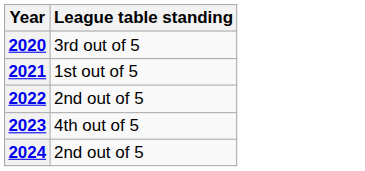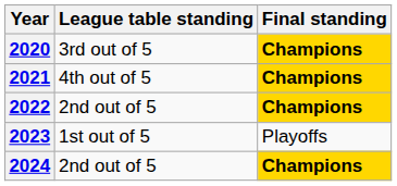 <table class="wikitable">
 <tr text-align:center;|>
 <th>Year</th>
 <th>League table standing</th>
+<th>Final standing</th>
 </tr>
 <tr>
 <th><a href='#'>2020</a></th>
 <td>3rd out of 5</td>
+<td style="background: gold;"><strong>Champions</strong></td>
 </tr>
 <tr>
 <th><a href='#'>2021</a></th>
-<td>1st out of 5</td>
+<td>4th out of 5</td>
+<td style="background: gold;"><strong>Champions</strong></td>
 </tr>
 <tr>
 <th><a href='#'>2022</a></th>
 <td>2nd out of 5</td>
+<td style="background: gold;"><strong>Champions</strong></td>
 </tr>
 <tr>
 <th><a href='#'>2023</a></th>
-<td>4th out of 5</td>
+<td>1st out of 5</td>
+<td>Playoffs</td>
 </tr>
 <tr>
 <th><a href='#'>2024</a></th>
 <td>2nd out of 5</td>
+<td style="background: gold;"><strong>Champions</strong></td>
 </tr>
 </table>
